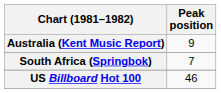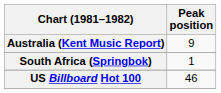 <table class="wikitable sortable plainrowheaders" style="text-align:center">
 <tr>
 <th>Chart (1981–1982)</th>
 <th>Peak<br>position</th>
 </tr>
 <tr>
 <th scope="row">Australia (<a href='#'>Kent Music Report</a>)</th>
 <td>9</td>
 </tr>
 <tr>
 </tr>
 <tr>
 </tr>
 <tr>
 </tr>
 <tr>
 <th scope="row">South Africa (<a href='#'>Springbok</a>)</th>
-<td>7</td>
+<td>1</td>
 </tr>
 <tr>
 </tr>
 <tr>
 <th scope="row">US <a href='#'><em>Billboard</em></a> <a href='#'>Hot 100</a></th>
 <td>46</td>
 </tr>
 <tr>
 </tr>
 </table>
